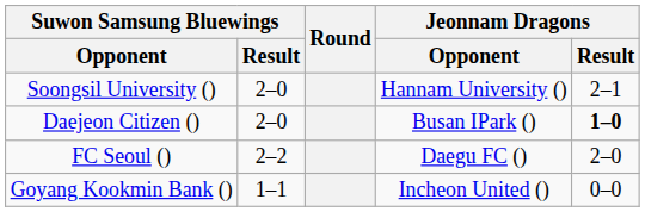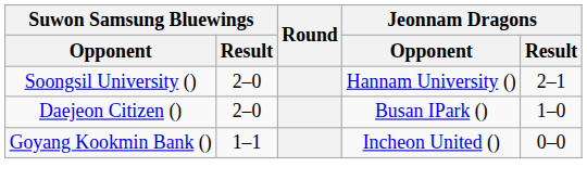 <table class="wikitable" style="text-align:center">
 <tr>
 <th colspan="2">Suwon Samsung Bluewings</th>
 <th rowspan="2">Round</th>
 <th colspan="2">Jeonnam Dragons</th>
 </tr>
 <tr>
 <th>Opponent</th>
 <th>Result</th>
 <th>Opponent</th>
 <th>Result</th>
 </tr>
 <tr>
 <td><a href='#'>Soongsil University</a> ()</td>
 <td>2–0</td>
 <th></th>
 <td><a href='#'>Hannam University</a> ()</td>
 <td>2–1</td>
 </tr>
 <tr>
 <td><a href='#'>Daejeon Citizen</a> ()</td>
 <td>2–0</td>
 <th></th>
 <td><a href='#'>Busan IPark</a> ()</td>
-<td><strong>1–0</strong></td>
-</tr>
-<tr>
-<td><a href='#'>FC Seoul</a> ()</td>
-<td>2–2<br></td>
-<th></th>
-<td><a href='#'>Daegu FC</a> ()</td>
-<td>2–0</td>
+<td>1–0</td>
 </tr>
 <tr>
 <td><a href='#'>Goyang Kookmin Bank</a> ()</td>
 <td>1–1<br></td>
 <th></th>
 <td><a href='#'>Incheon United</a> ()</td>
 <td>0–0<br></td>
 </tr>
 </table>
